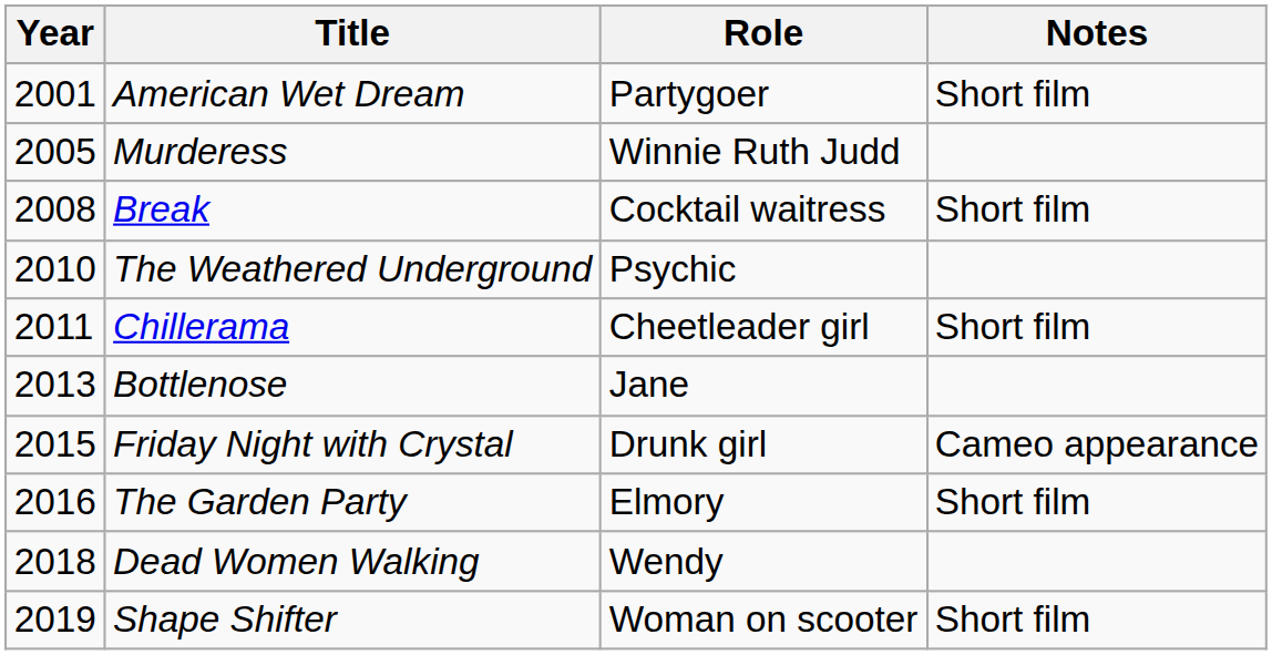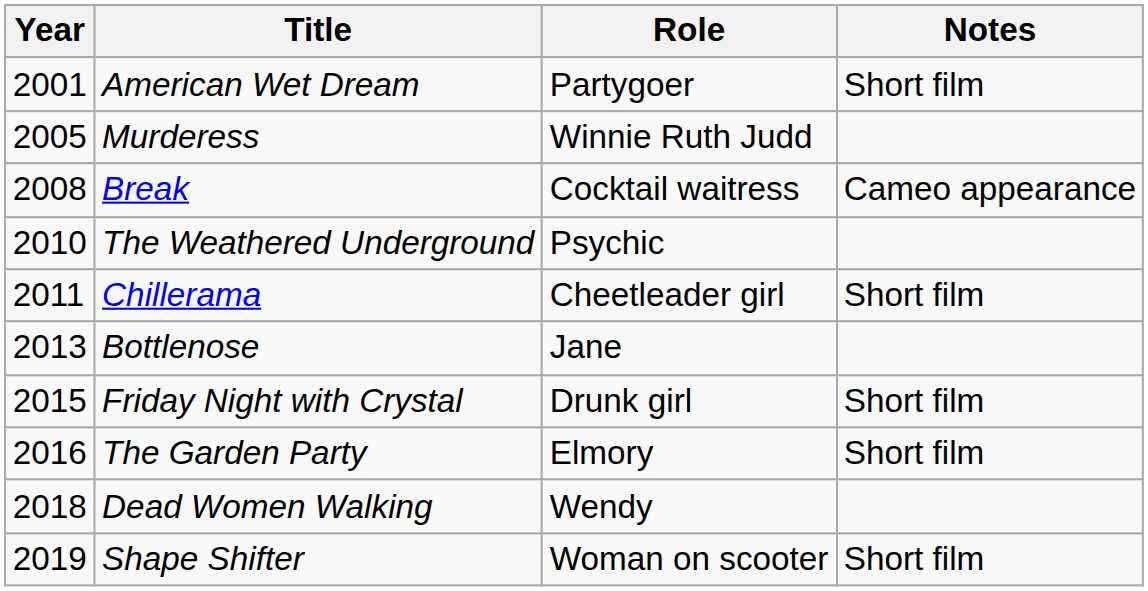 <table class="wikitable">
 <tr>
 <th>Year</th>
 <th>Title</th>
 <th>Role</th>
 <th>Notes</th>
 </tr>
 <tr>
 <td>2001</td>
 <td><em>American Wet Dream</em></td>
 <td>Partygoer</td>
 <td>Short film</td>
 </tr>
 <tr>
 <td>2005</td>
 <td><em>Murderess</em></td>
 <td>Winnie Ruth Judd</td>
 <td></td>
 </tr>
 <tr>
 <td>2008</td>
 <td><em><a href='#'>Break</a></em></td>
 <td>Cocktail waitress</td>
-<td>Short film</td>
+<td>Cameo appearance</td>
 </tr>
 <tr>
 <td>2010</td>
 <td><em>The Weathered Underground</em></td>
 <td>Psychic</td>
 <td></td>
 </tr>
 <tr>
 <td>2011</td>
 <td><em><a href='#'>Chillerama</a></em></td>
 <td>Cheetleader girl</td>
 <td>Short film</td>
 </tr>
 <tr>
 <td>2013</td>
 <td><em>Bottlenose</em></td>
 <td>Jane</td>
 <td></td>
 </tr>
 <tr>
 <td>2015</td>
 <td><em>Friday Night with Crystal</em></td>
 <td>Drunk girl</td>
-<td>Cameo appearance</td>
+<td>Short film</td>
 </tr>
 <tr>
 <td>2016</td>
 <td><em>The Garden Party</em></td>
 <td>Elmory</td>
 <td>Short film</td>
 </tr>
 <tr>
 <td>2018</td>
 <td><em>Dead Women Walking</em></td>
 <td>Wendy</td>
 <td></td>
 </tr>
 <tr>
 <td>2019</td>
 <td><em>Shape Shifter</em></td>
 <td>Woman on scooter</td>
 <td>Short film</td>
 </tr>
 </table>
